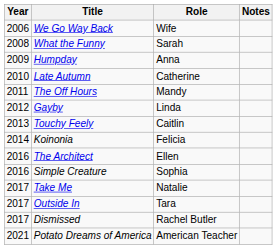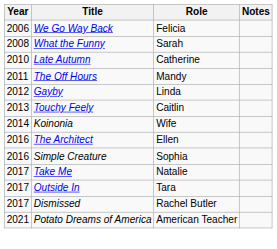 <table class="wikitable sortable">
 <tr>
 <th>Year</th>
 <th>Title</th>
 <th>Role</th>
 <th>Notes</th>
 </tr>
 <tr>
 <td>2006</td>
 <td><em><a href='#'>We Go Way Back</a></em></td>
-<td>Wife</td>
+<td>Felicia</td>
 <td></td>
 </tr>
 <tr>
 <td>2008</td>
 <td><em><a href='#'>What the Funny</a></em></td>
 <td>Sarah</td>
-<td></td>
-</tr>
-<tr>
-<td>2009</td>
-<td><em><a href='#'>Humpday</a></em></td>
-<td>Anna</td>
 <td></td>
 </tr>
 <tr>
 <td>2010</td>
 <td><a href='#'><em>Late Autumn</em></a></td>
 <td>Catherine</td>
 <td></td>
 </tr>
 <tr>
 <td>2011</td>
 <td><em><a href='#'>The Off Hours</a></em></td>
 <td>Mandy</td>
 <td></td>
 </tr>
 <tr>
 <td>2012</td>
 <td><em><a href='#'>Gayby</a></em></td>
 <td>Linda</td>
 <td></td>
 </tr>
 <tr>
 <td>2013</td>
 <td><em><a href='#'>Touchy Feely</a></em></td>
 <td>Caitlin</td>
 <td></td>
 </tr>
 <tr>
 <td>2014</td>
 <td><em>Koinonia</em></td>
-<td>Felicia</td>
+<td>Wife</td>
 <td></td>
 </tr>
 <tr>
 <td>2016</td>
 <td><em><a href='#'>The Architect</a></em></td>
 <td>Ellen</td>
 <td></td>
 </tr>
 <tr>
 <td>2016</td>
 <td><em>Simple Creature</em></td>
 <td>Sophia</td>
 <td></td>
 </tr>
 <tr>
 <td>2017</td>
 <td><a href='#'><em>Take Me</em></a></td>
 <td>Natalie</td>
 <td></td>
 </tr>
 <tr>
 <td>2017</td>
 <td><a href='#'><em>Outside In</em></a></td>
 <td>Tara</td>
 <td></td>
 </tr>
 <tr>
 <td>2017</td>
 <td><em>Dismissed</em></td>
 <td>Rachel Butler</td>
 <td></td>
 </tr>
 <tr>
 <td>2021</td>
 <td><em>Potato Dreams of America</em></td>
 <td>American Teacher</td>
 <td></td>
 </tr>
 </table>
